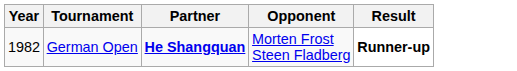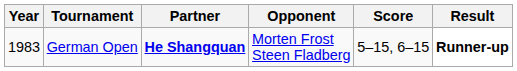 <table class="sortable wikitable" style="font-size: 90%;">
 <tr>
 <th>Year</th>
 <th>Tournament</th>
 <th>Partner</th>
 <th>Opponent</th>
+<th>Score</th>
 <th>Result</th>
 </tr>
 <tr>
-<td align="center">1982</td>
+<td align="center">1983</td>
 <td><a href='#'>German Open</a></td>
 <td><strong> <a href='#'>He Shangquan</a></strong></td>
 <td> <a href='#'>Morten Frost</a><br> <a href='#'>Steen Fladberg</a></td>
+<td>5–15, 6–15</td>
 <td style="text-align:left; background:white"> <strong>Runner-up</strong></td>
 </tr>
 </table>
